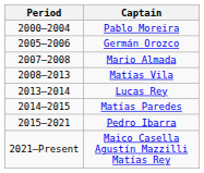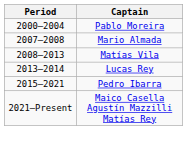 <table class=wikitable style="text-align: center;">
 <tr>
 <th width=100px>Period</th>
 <th width=150px>Captain</th>
 </tr>
 <tr>
 <td>2000–2004</td>
 <td><a href='#'>Pablo Moreira</a></td>
-</tr>
-<tr>
-<td>2005–2006</td>
-<td><a href='#'>Germán Orozco</a></td>
 </tr>
 <tr>
 <td>2007–2008</td>
 <td><a href='#'>Mario Almada</a></td>
 </tr>
 <tr>
 <td>2008–2013</td>
 <td><a href='#'>Matías Vila</a></td>
 </tr>
 <tr>
 <td>2013–2014</td>
 <td><a href='#'>Lucas Rey</a></td>
 </tr>
 <tr>
-<td>2014–2015</td>
-<td><a href='#'>Matías Paredes</a></td>
-</tr>
-<tr>
 <td>2015–2021</td>
 <td><a href='#'>Pedro Ibarra</a></td>
 </tr>
 <tr>
 <td>2021–Present</td>
 <td><a href='#'>Maico Casella</a><br><a href='#'>Agustín Mazzilli</a><br><a href='#'>Matías Rey</a></td>
 </tr>
 </table>
